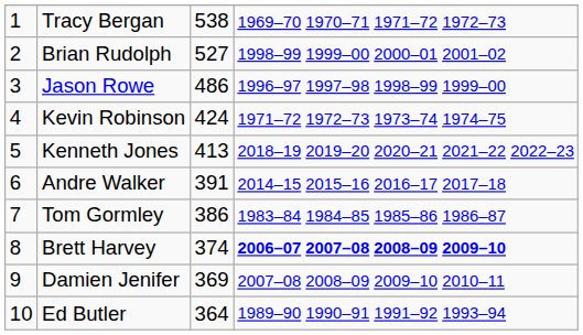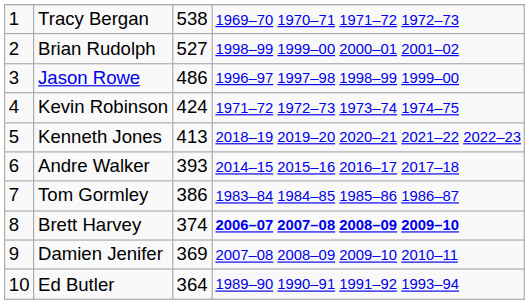 <table class="wikitable">
 <tr>
 </tr>
 <tr>
 <td>1</td>
 <td>Tracy Bergan</td>
 <td>538</td>
 <td style="font-size:80%;"><a href='#'>1969–70</a> <a href='#'>1970–71</a> <a href='#'>1971–72</a> <a href='#'>1972–73</a></td>
 </tr>
 <tr>
 <td>2</td>
 <td>Brian Rudolph</td>
 <td>527</td>
 <td style="font-size:80%;"><a href='#'>1998–99</a> <a href='#'>1999–00</a> <a href='#'>2000–01</a> <a href='#'>2001–02</a></td>
 </tr>
 <tr>
 <td>3</td>
 <td><a href='#'>Jason Rowe</a></td>
 <td>486</td>
 <td style="font-size:80%;"><a href='#'>1996–97</a> <a href='#'>1997–98</a> <a href='#'>1998–99</a> <a href='#'>1999–00</a></td>
 </tr>
 <tr>
 <td>4</td>
 <td>Kevin Robinson</td>
 <td>424</td>
 <td style="font-size:80%;"><a href='#'>1971–72</a> <a href='#'>1972–73</a> <a href='#'>1973–74</a> <a href='#'>1974–75</a></td>
 </tr>
 <tr>
 <td>5</td>
 <td>Kenneth Jones</td>
 <td>413</td>
 <td style="font-size:80%;"><a href='#'>2018–19</a> <a href='#'>2019–20</a> <a href='#'>2020–21</a> <a href='#'>2021–22</a> <a href='#'>2022–23</a></td>
 </tr>
 <tr>
 <td>6</td>
 <td>Andre Walker</td>
-<td>391</td>
+<td>393</td>
 <td style="font-size:80%;"><a href='#'>2014–15</a> <a href='#'>2015–16</a> <a href='#'>2016–17</a> <a href='#'>2017–18</a></td>
 </tr>
 <tr>
 <td>7</td>
 <td>Tom Gormley</td>
 <td>386</td>
 <td style="font-size:80%;"><a href='#'>1983–84</a> <a href='#'>1984–85</a> <a href='#'>1985–86</a> <a href='#'>1986–87</a></td>
 </tr>
 <tr>
 <td>8</td>
 <td>Brett Harvey</td>
 <td>374</td>
 <td style="font-size:80%;"><strong><a href='#'>2006–07</a> <a href='#'>2007–08</a> <a href='#'>2008–09</a> <a href='#'>2009–10</a></strong></td>
 </tr>
 <tr>
 <td>9</td>
 <td>Damien Jenifer</td>
 <td>369</td>
 <td style="font-size:80%;"><a href='#'>2007–08</a> <a href='#'>2008–09</a> <a href='#'>2009–10</a> <a href='#'>2010–11</a></td>
 </tr>
 <tr>
 <td>10</td>
 <td>Ed Butler</td>
 <td>364</td>
 <td style="font-size:80%;"><a href='#'>1989–90</a> <a href='#'>1990–91</a> <a href='#'>1991–92</a> <a href='#'>1993–94</a></td>
 </tr>
 </table>
